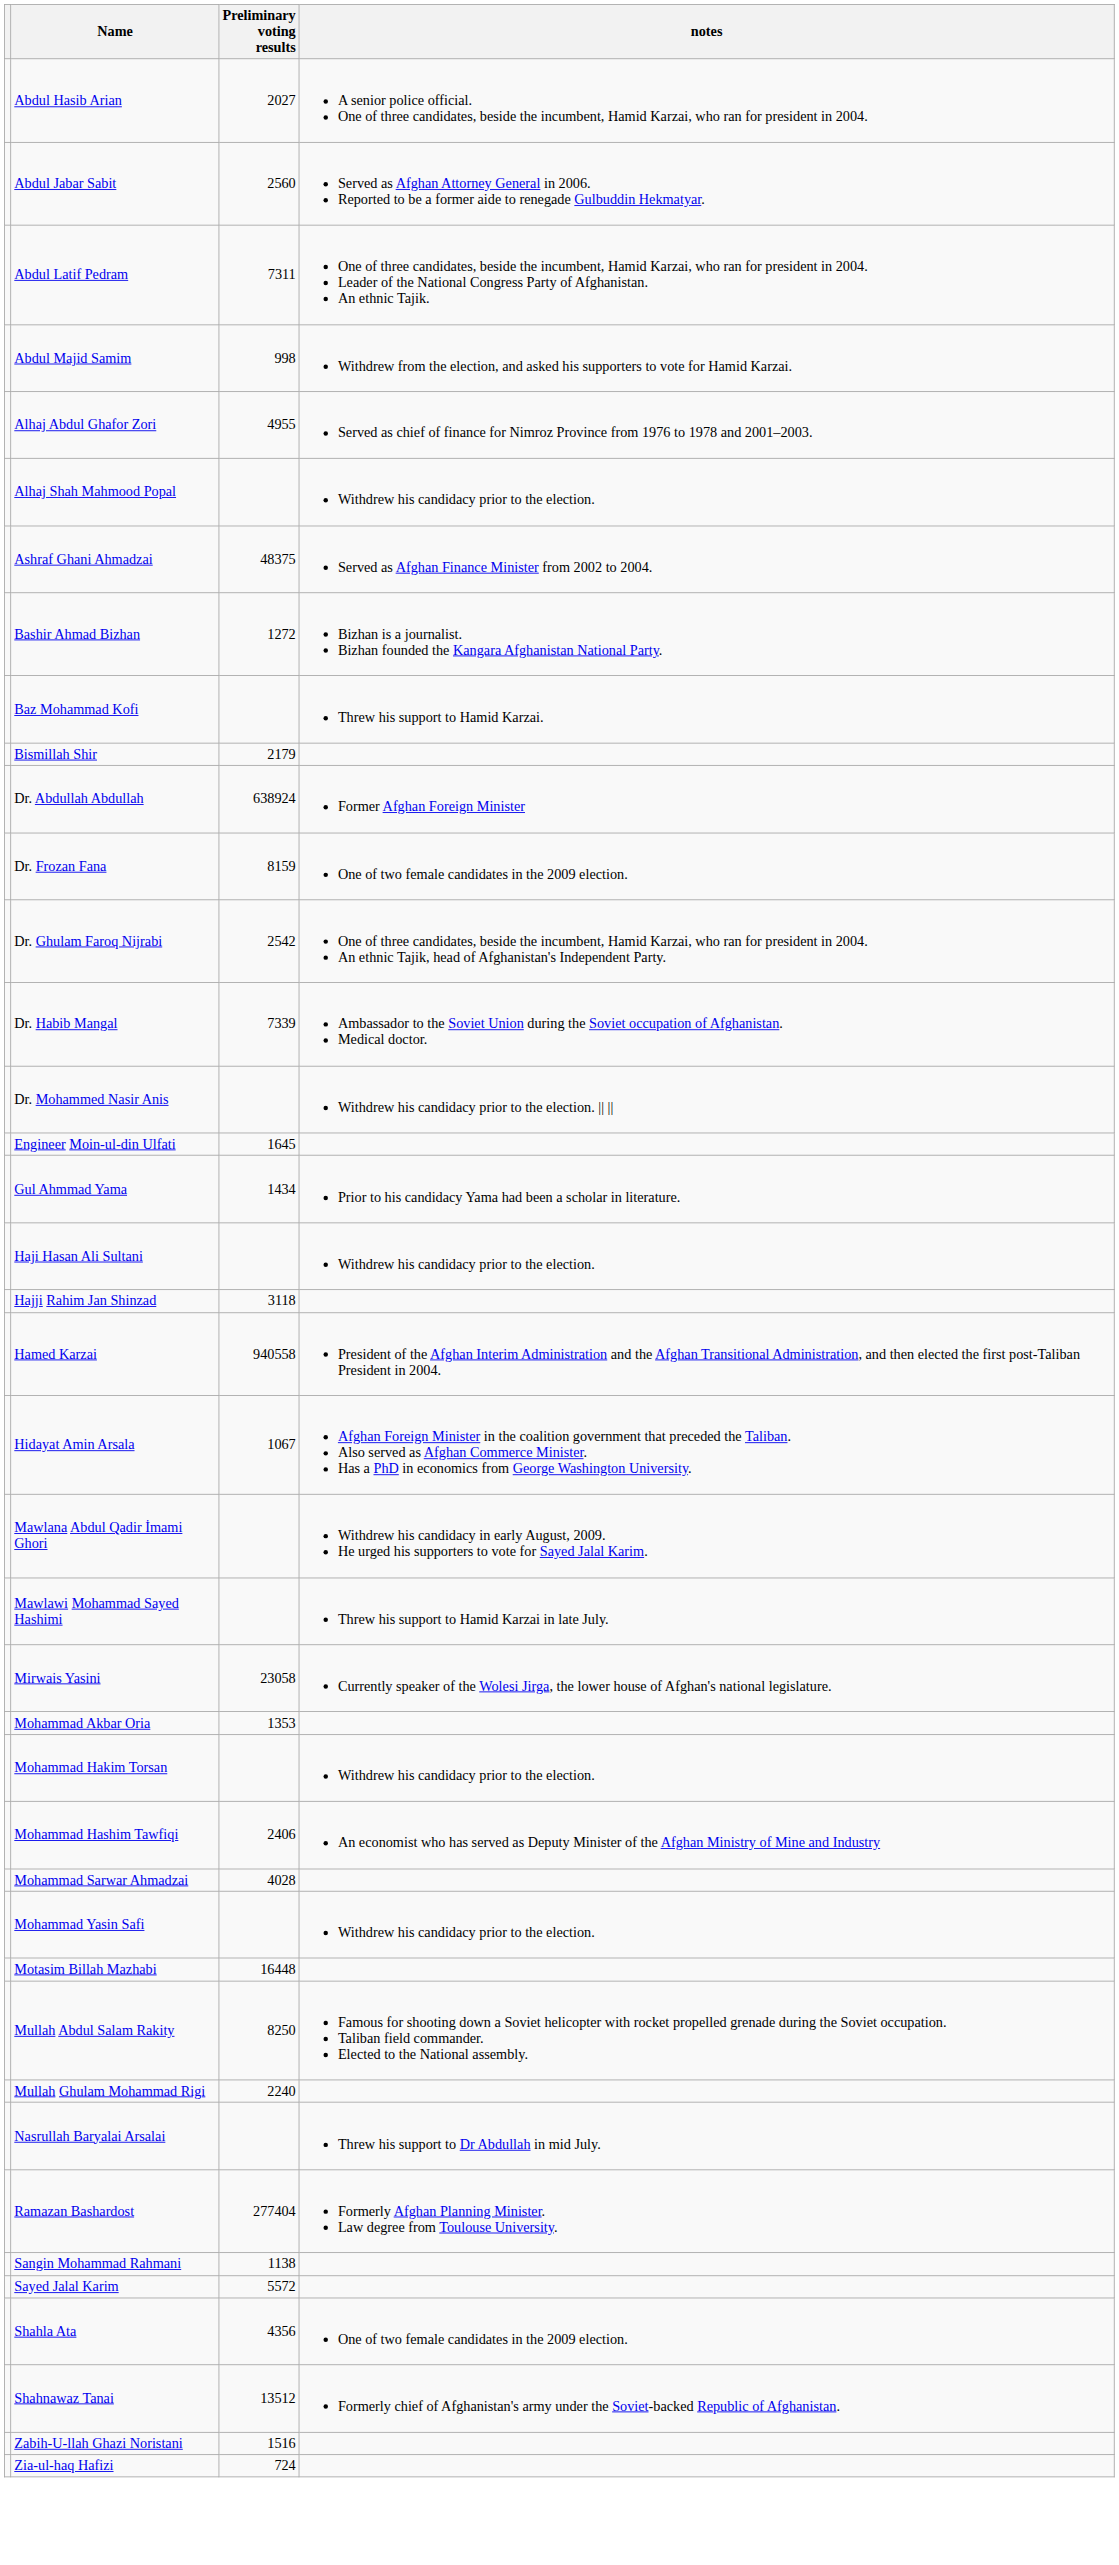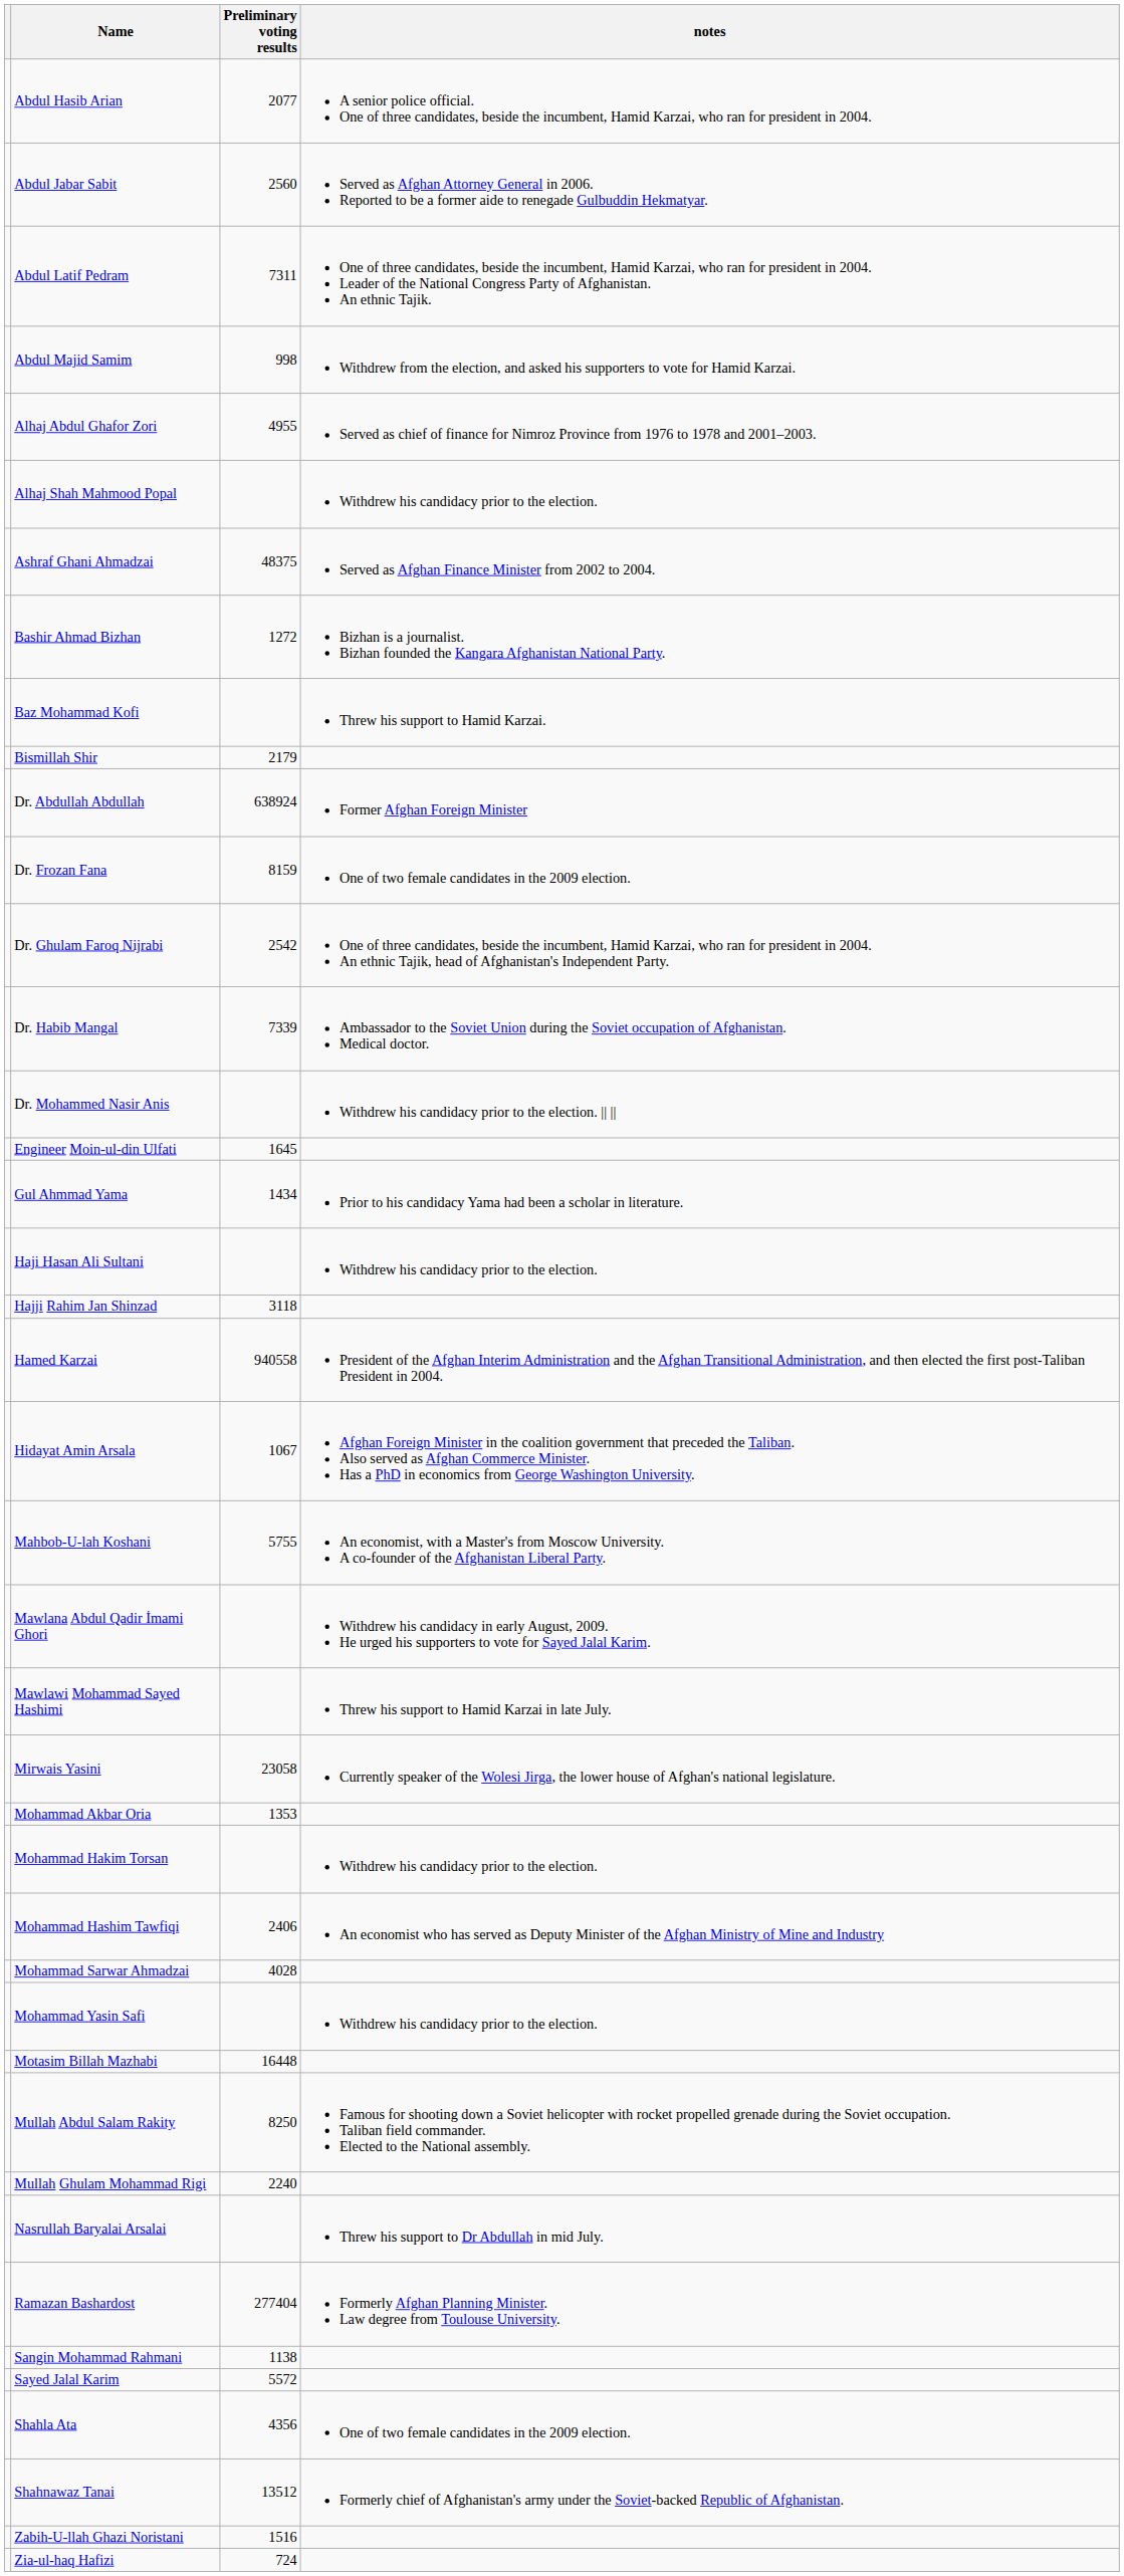 <table class="wikitable sortable">
 <tr>
 <th></th>
 <th><strong>Name</strong></th>
 <th style="text-align:right"><strong>Preliminary<br>voting<br>results</strong></th>
 <th><strong>notes</strong></th>
 </tr>
 <tr>
 <td></td>
 <td><a href='#'>Abdul Hasib Arian</a></td>
-<td align="right">2027</td>
+<td align="right">2077</td>
 <td><br><ul><li>A senior police official.</li><li>One of three candidates, beside the incumbent, Hamid Karzai, who ran for president in 2004.</li></ul></td>
 </tr>
 <tr>
 <td></td>
 <td><a href='#'>Abdul Jabar Sabit</a></td>
 <td align="right">2560</td>
 <td><br><ul><li>Served as <a href='#'>Afghan Attorney General</a> in 2006.</li><li>Reported to be a former aide to renegade <a href='#'>Gulbuddin Hekmatyar</a>.</li></ul></td>
 </tr>
 <tr>
 <td></td>
 <td><a href='#'>Abdul Latif Pedram</a></td>
 <td align="right">7311</td>
 <td><br><ul><li>One of three candidates, beside the incumbent, Hamid Karzai, who ran for president in 2004.</li><li>Leader of the National Congress Party of Afghanistan.</li><li>An ethnic Tajik.</li></ul></td>
 </tr>
 <tr>
 <td></td>
 <td><a href='#'>Abdul Majid Samim</a></td>
 <td align="right">998</td>
 <td><br><ul><li>Withdrew from the election, and asked his supporters to vote for Hamid Karzai.</li></ul></td>
 </tr>
 <tr>
 <td></td>
 <td><a href='#'>Alhaj Abdul Ghafor Zori</a></td>
 <td align="right">4955</td>
 <td><br><ul><li>Served as chief of finance for Nimroz Province from 1976 to 1978 and 2001–2003.</li></ul></td>
 </tr>
 <tr>
 <td></td>
 <td><a href='#'>Alhaj Shah Mahmood Popal</a></td>
 <td></td>
 <td><br><ul><li>Withdrew his candidacy prior to the election.</li></ul></td>
 </tr>
 <tr>
 <td></td>
 <td><a href='#'>Ashraf Ghani Ahmadzai</a></td>
 <td align="right">48375</td>
 <td><br><ul><li>Served as <a href='#'>Afghan Finance Minister</a> from 2002 to 2004.</li></ul></td>
 </tr>
 <tr>
 <td></td>
 <td><a href='#'>Bashir Ahmad Bizhan</a></td>
 <td align="right">1272</td>
 <td><br><ul><li>Bizhan is a journalist.</li><li>Bizhan founded the <a href='#'>Kangara Afghanistan National Party</a>.</li></ul></td>
 </tr>
 <tr>
 <td></td>
 <td><a href='#'>Baz Mohammad Kofi</a></td>
 <td></td>
 <td><br><ul><li>Threw his support to Hamid Karzai.</li></ul></td>
 </tr>
 <tr>
 <td></td>
 <td><a href='#'>Bismillah Shir</a></td>
 <td align="right">2179</td>
 <td></td>
 </tr>
 <tr>
 <td></td>
 <td>Dr. <a href='#'>Abdullah Abdullah</a></td>
 <td align="right">638924</td>
 <td><br><ul><li>Former <a href='#'>Afghan Foreign Minister</a></li></ul></td>
 </tr>
 <tr>
 <td></td>
 <td>Dr. <a href='#'>Frozan Fana</a></td>
 <td align="right">8159</td>
 <td><br><ul><li>One of two female candidates in the 2009 election.</li></ul></td>
 </tr>
 <tr>
 <td></td>
 <td>Dr. <a href='#'>Ghulam Faroq Nijrabi</a></td>
 <td align="right">2542</td>
 <td><br><ul><li>One of three candidates, beside the incumbent, Hamid Karzai, who ran for president in 2004.</li><li>An ethnic Tajik, head of Afghanistan's Independent Party.</li></ul></td>
 </tr>
 <tr>
 <td></td>
 <td>Dr. <a href='#'>Habib Mangal</a></td>
 <td align="right">7339</td>
 <td><br><ul><li>Ambassador to the <a href='#'>Soviet Union</a> during the <a href='#'>Soviet occupation of Afghanistan</a>.</li><li>Medical doctor.</li></ul></td>
 </tr>
 <tr>
 <td></td>
 <td>Dr. <a href='#'>Mohammed Nasir Anis</a></td>
 <td></td>
 <td><br><ul><li>Withdrew his candidacy prior to the election. || ||</li></ul></td>
 </tr>
 <tr>
 <td></td>
 <td><a href='#'>Engineer</a> <a href='#'>Moin-ul-din Ulfati</a></td>
 <td align="right">1645</td>
 <td></td>
 </tr>
 <tr>
 <td></td>
 <td><a href='#'>Gul Ahmmad Yama</a></td>
 <td align="right">1434</td>
 <td><br><ul><li>Prior to his candidacy Yama had been a scholar in literature.</li></ul></td>
 </tr>
 <tr>
 <td></td>
 <td><a href='#'>Haji Hasan Ali Sultani</a></td>
 <td></td>
 <td><br><ul><li>Withdrew his candidacy prior to the election.</li></ul></td>
 </tr>
 <tr>
 <td></td>
 <td><a href='#'>Hajji</a> <a href='#'>Rahim Jan Shinzad</a></td>
 <td align="right">3118</td>
 <td></td>
 </tr>
 <tr>
 <td></td>
 <td><a href='#'>Hamed Karzai</a></td>
 <td align="right">940558</td>
 <td><br><ul><li>President of the <a href='#'>Afghan Interim Administration</a> and the <a href='#'>Afghan Transitional Administration</a>, and then elected the first post-Taliban President in 2004.</li></ul></td>
 </tr>
 <tr>
 <td></td>
 <td><a href='#'>Hidayat Amin Arsala</a></td>
 <td align="right">1067</td>
 <td><br><ul><li><a href='#'>Afghan Foreign Minister</a> in the coalition government that preceded the <a href='#'>Taliban</a>.</li><li>Also served as <a href='#'>Afghan Commerce Minister</a>.</li><li>Has a <a href='#'>PhD</a> in economics from <a href='#'>George Washington University</a>.</li></ul></td>
 </tr>
 <tr>
 <td></td>
+<td><a href='#'>Mahbob-U-lah Koshani</a></td>
+<td align="right">5755</td>
+<td><br><ul><li>An economist, with a Master's from Moscow University.</li><li>A co-founder of the <a href='#'>Afghanistan Liberal Party</a>.</li></ul></td>
+</tr>
+<tr>
+<td></td>
 <td><a href='#'>Mawlana</a> <a href='#'>Abdul Qadir İmami Ghori</a></td>
 <td></td>
 <td><br><ul><li>Withdrew his candidacy in early August, 2009.</li><li>He urged his supporters to vote for <a href='#'>Sayed Jalal Karim</a>.</li></ul></td>
 </tr>
 <tr>
 <td></td>
 <td><a href='#'>Mawlawi</a> <a href='#'>Mohammad Sayed Hashimi</a></td>
 <td></td>
 <td><br><ul><li>Threw his support to Hamid Karzai in late July.</li></ul></td>
 </tr>
 <tr>
 <td></td>
 <td><a href='#'>Mirwais Yasini</a></td>
 <td align="right">23058</td>
 <td><br><ul><li>Currently speaker of the <a href='#'>Wolesi Jirga</a>, the lower house of Afghan's national legislature.</li></ul></td>
 </tr>
 <tr>
 <td></td>
 <td><a href='#'>Mohammad Akbar Oria</a></td>
 <td align="right">1353</td>
 <td></td>
 </tr>
 <tr>
 <td></td>
 <td><a href='#'>Mohammad Hakim Torsan</a></td>
 <td></td>
 <td><br><ul><li>Withdrew his candidacy prior to the election.</li></ul></td>
 </tr>
 <tr>
 <td></td>
 <td><a href='#'>Mohammad Hashim Tawfiqi</a></td>
 <td align="right">2406</td>
 <td><br><ul><li>An economist who has served as Deputy Minister of the <a href='#'>Afghan Ministry of Mine and Industry</a></li></ul></td>
 </tr>
 <tr>
 <td></td>
 <td><a href='#'>Mohammad Sarwar Ahmadzai</a></td>
 <td align="right">4028</td>
 <td></td>
 </tr>
 <tr>
 <td></td>
 <td><a href='#'>Mohammad Yasin Safi</a></td>
 <td></td>
 <td><br><ul><li>Withdrew his candidacy prior to the election.</li></ul></td>
 </tr>
 <tr>
 <td></td>
 <td><a href='#'>Motasim Billah Mazhabi</a></td>
 <td align="right">16448</td>
 <td></td>
 </tr>
 <tr>
 <td></td>
 <td><a href='#'>Mullah</a> <a href='#'>Abdul Salam Rakity</a></td>
 <td align="right">8250</td>
 <td><br><ul><li>Famous for shooting down a Soviet helicopter with rocket propelled grenade during the Soviet occupation.</li><li>Taliban field commander.</li><li>Elected to the National assembly.</li></ul></td>
 </tr>
 <tr>
 <td></td>
 <td><a href='#'>Mullah</a> <a href='#'>Ghulam Mohammad Rigi</a></td>
 <td align="right">2240</td>
 <td></td>
 </tr>
 <tr>
 <td></td>
 <td><a href='#'>Nasrullah Baryalai Arsalai</a></td>
 <td></td>
 <td><br><ul><li>Threw his support to <a href='#'>Dr Abdullah</a> in mid July.</li></ul></td>
 </tr>
 <tr>
 <td></td>
 <td><a href='#'>Ramazan Bashardost</a></td>
 <td align="right">277404</td>
 <td><br><ul><li>Formerly <a href='#'>Afghan Planning Minister</a>.</li><li>Law degree from <a href='#'>Toulouse University</a>.</li></ul></td>
 </tr>
 <tr>
 <td></td>
 <td><a href='#'>Sangin Mohammad Rahmani</a></td>
 <td align="right">1138</td>
 <td></td>
 </tr>
 <tr>
 <td></td>
 <td><a href='#'>Sayed Jalal Karim</a></td>
 <td align="right">5572</td>
 <td></td>
 </tr>
 <tr>
 <td></td>
 <td><a href='#'>Shahla Ata</a></td>
 <td align="right">4356</td>
 <td><br><ul><li>One of two female candidates in the 2009 election.</li></ul></td>
 </tr>
 <tr>
 <td></td>
 <td><a href='#'>Shahnawaz Tanai</a></td>
 <td align="right">13512</td>
 <td><br><ul><li>Formerly chief of Afghanistan's army under the <a href='#'>Soviet</a>-backed <a href='#'>Republic of Afghanistan</a>.</li></ul></td>
 </tr>
 <tr>
 <td></td>
 <td><a href='#'>Zabih-U-llah Ghazi Noristani</a></td>
 <td align="right">1516</td>
 <td></td>
 </tr>
 <tr>
 <td></td>
 <td><a href='#'>Zia-ul-haq Hafizi</a></td>
 <td align="right">724</td>
 <td></td>
 </tr>
 </table>
